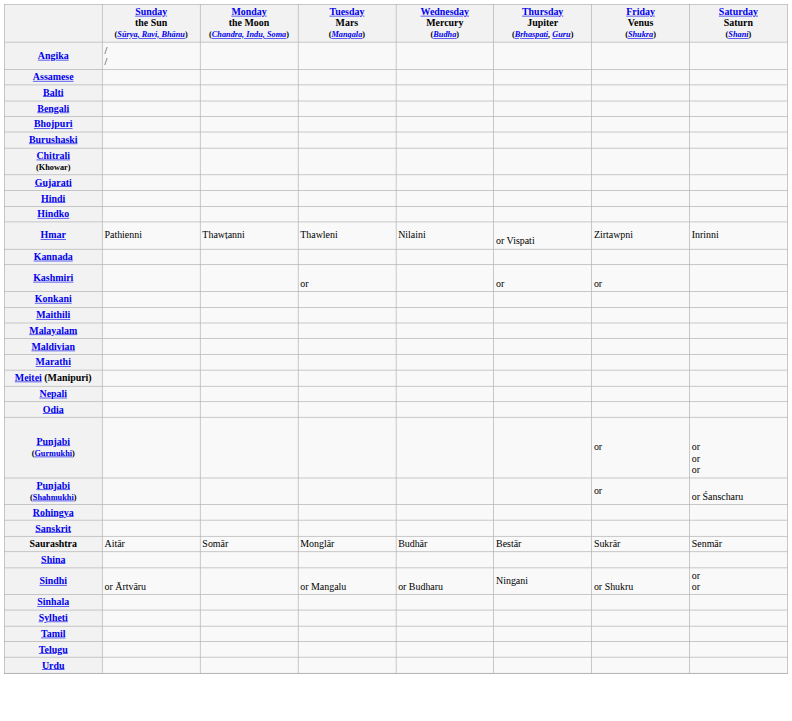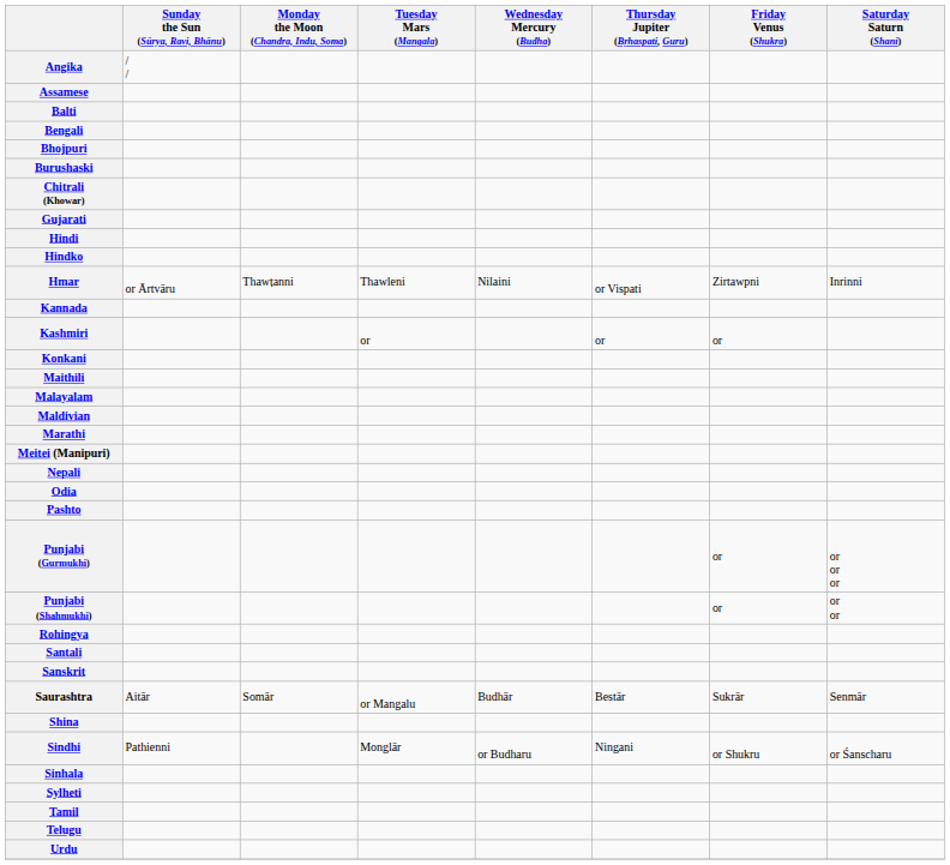 <table cellspacing="1" style="width:100%;" class="wikitable">
 <tr>
 <th style="width:12%;"></th>
 <th style="width:12%;"><a href='#'>Sunday</a><br> the Sun<br><small>(<em><a href='#'>Sūrya, Ravi, Bhānu</a></em>)</small></th>
 <th style="width:12%;"><a href='#'>Monday</a><br> the Moon <br><small>(<em><a href='#'>Chandra, Indu, Soma</a></em>)</small></th>
 <th style="width:12%;"><a href='#'>Tuesday</a><br>Mars<br><small>(<em><a href='#'>Mangala</a></em>)</small></th>
 <th style="width:12%;"><a href='#'>Wednesday</a><br>Mercury<br><small>(<em><a href='#'>Budha</a></em>)</small></th>
 <th style="width:12%;"><a href='#'>Thursday</a><br>Jupiter<br><small>(<em><a href='#'>Bṛhaspati</a>, <a href='#'>Guru</a></em>)</small></th>
 <th style="width:12%;"><a href='#'>Friday</a><br> Venus<br><small>(<em><a href='#'>Shukra</a></em>)</small></th>
 <th style="width:12%;"><a href='#'>Saturday</a><br> Saturn<br><small>(<em><a href='#'>Shani</a></em>)</small></th>
 </tr>
 <tr>
 <th><a href='#'>Angika</a></th>
 <td>/<br>/</td>
 <td><br></td>
 <td><br></td>
 <td><br></td>
 <td><br></td>
 <td><br></td>
 <td><br></td>
 </tr>
 <tr>
 <th><a href='#'>Assamese</a></th>
 <td><br></td>
 <td><br></td>
 <td><br></td>
 <td><br></td>
 <td><br></td>
 <td><br></td>
 <td><br></td>
 </tr>
 <tr>
 <th><a href='#'>Balti</a></th>
 <td><br></td>
 <td><br></td>
 <td><br></td>
 <td><br></td>
 <td><br></td>
 <td><br></td>
 <td><br></td>
 </tr>
 <tr>
 <th><a href='#'>Bengali</a></th>
 <td><br></td>
 <td><br></td>
 <td><br></td>
 <td><br></td>
 <td><br></td>
 <td><br></td>
 <td><br></td>
 </tr>
 <tr>
 <th><a href='#'>Bhojpuri</a></th>
 <td><br></td>
 <td><br></td>
 <td><br></td>
 <td><br></td>
 <td><br></td>
 <td><br></td>
 <td><br></td>
 </tr>
 <tr>
 <th><a href='#'>Burushaski</a></th>
 <td><br></td>
 <td><br></td>
 <td><br></td>
 <td><br></td>
 <td><br></td>
 <td><br></td>
 <td><br></td>
 </tr>
 <tr>
 <th><a href='#'>Chitrali</a><br><small>(Khowar)</small></th>
 <td><br></td>
 <td><br></td>
 <td><br></td>
 <td><br></td>
 <td><br></td>
 <td><br></td>
 <td><br></td>
 </tr>
 <tr>
 <th><a href='#'>Gujarati</a></th>
 <td><br> </td>
 <td><br> </td>
 <td><br> </td>
 <td><br> </td>
 <td><br> </td>
 <td><br> </td>
 <td><br> </td>
 </tr>
 <tr>
 <th><a href='#'>Hindi</a></th>
 <td><br></td>
 <td><br></td>
 <td><br></td>
 <td><br></td>
 <td><br></td>
 <td><br></td>
 <td><br></td>
 </tr>
 <tr>
 <th><a href='#'>Hindko</a></th>
 <td><br></td>
 <td><br></td>
 <td><br></td>
 <td><br></td>
 <td><br></td>
 <td><br></td>
 <td><br></td>
 </tr>
 <tr>
 <th><a href='#'>Hmar</a></th>
-<td>Pathienni</td>
+<td><br> or Ārtvāru </td>
 <td>Thawṭanni</td>
 <td>Thawleni</td>
 <td>Nilaini</td>
 <td><br> or Vispati </td>
 <td>Zirtawpni</td>
 <td>Inrinni</td>
 </tr>
 <tr>
 <th><a href='#'>Kannada</a></th>
 <td><br></td>
 <td><br></td>
 <td><br></td>
 <td><br></td>
 <td><br></td>
 <td><br></td>
 <td><br></td>
 </tr>
 <tr>
 <th><a href='#'>Kashmiri</a></th>
 <td> <br> </td>
 <td> <br> </td>
 <td> <br>  or </td>
 <td> <br> </td>
 <td> <br>  or </td>
 <td> <br>  or </td>
 <td> <br> </td>
 </tr>
 <tr>
 <th><a href='#'>Konkani</a></th>
 <td><br></td>
 <td><br></td>
 <td><br></td>
 <td><br></td>
 <td><br></td>
 <td><br></td>
 <td><br></td>
 </tr>
 <tr>
 <th><a href='#'>Maithili</a></th>
 <td><br></td>
 <td><br></td>
 <td><br></td>
 <td><br></td>
 <td><br></td>
 <td><br></td>
 <td><br></td>
 </tr>
 <tr>
 <th><a href='#'>Malayalam</a></th>
 <td><br> </td>
 <td><br> </td>
 <td><br> </td>
 <td><br> </td>
 <td><br> </td>
 <td><br> </td>
 <td><br> </td>
 </tr>
 <tr>
 <th><a href='#'>Maldivian</a></th>
 <td><br> </td>
 <td><br> </td>
 <td><br> </td>
 <td><br> </td>
 <td><br> </td>
 <td><br> </td>
 <td><br> </td>
 </tr>
 <tr>
 <th><a href='#'>Marathi</a></th>
 <td><br></td>
 <td><br></td>
 <td><br></td>
 <td><br></td>
 <td><br></td>
 <td><br></td>
 <td><br></td>
 </tr>
 <tr>
 <th><a href='#'>Meitei</a> (Manipuri)</th>
 <td><br></td>
 <td><br></td>
 <td><br></td>
 <td><br></td>
 <td><br></td>
 <td><br></td>
 <td><br></td>
 </tr>
 <tr>
 <th><a href='#'>Nepali</a></th>
 <td><br></td>
 <td><br></td>
 <td><br></td>
 <td><br></td>
 <td><br></td>
 <td><br></td>
 <td><br></td>
 </tr>
 <tr>
 <th><a href='#'>Odia</a></th>
 <td><br></td>
 <td><br></td>
 <td><br></td>
 <td><br></td>
 <td><br></td>
 <td><br></td>
 <td><br></td>
 </tr>
 <tr>
+<th><a href='#'>Pashto</a></th>
+<td><br></td>
+<td><br></td>
+<td><br></td>
+<td><br></td>
+<td><br></td>
+<td><br></td>
+<td><br></td>
+</tr>
+<tr>
 <th><a href='#'>Punjabi</a><br><small>(<a href='#'>Gurmukhi</a>)</small></th>
 <td><br></td>
 <td><br></td>
 <td><br></td>
 <td><br></td>
 <td><br></td>
 <td><br> or <br>  <br> </td>
 <td><br><br>or <br> or <br> or <br></td>
 </tr>
 <tr>
 <th><a href='#'>Punjabi</a><br><small>(<a href='#'>Shahmukhi</a>)</small></th>
 <td><br></td>
 <td><br></td>
 <td><br></td>
 <td><br></td>
 <td><br></td>
 <td>  or<br> </td>
-<td><br> or Śanscharu </td>
+<td>  or<br>  or<br> </td>
 </tr>
 <tr>
 <th><a href='#'>Rohingya</a></th>
 <td></td>
 <td></td>
 <td></td>
 <td></td>
 <td></td>
 <td></td>
 <td></td>
+</tr>
+<tr>
+<th><a href='#'>Santali</a></th>
+<td><br></td>
+<td><br></td>
+<td><br></td>
+<td><br></td>
+<td><br></td>
+<td><br></td>
+<td><br></td>
 </tr>
 <tr>
 <th><a href='#'>Sanskrit</a></th>
 <td><br></td>
 <td><br></td>
 <td><br></td>
 <td><br></td>
 <td><br></td>
 <td><br></td>
 <td><br></td>
 </tr>
 <tr>
 <th>Saurashtra</th>
 <td>Aitār</td>
 <td>Somār</td>
-<td>Monglār</td>
+<td><br> or Mangalu </td>
 <td>Budhār</td>
 <td>Bestār</td>
 <td>Sukrār</td>
 <td>Senmār</td>
 </tr>
 <tr>
 <th><a href='#'>Shina</a></th>
 <td><br></td>
 <td><br></td>
 <td><br></td>
 <td><br></td>
 <td><br></td>
 <td><br></td>
 <td><br></td>
 </tr>
 <tr>
 <th><a href='#'>Sindhi</a></th>
-<td><br> or Ārtvāru </td>
+<td>Pathienni</td>
 <td><br></td>
-<td><br> or Mangalu </td>
+<td>Monglār</td>
 <td><br> or Budharu </td>
 <td>Ningani</td>
 <td><br> or Shukru </td>
-<td>  or<br>  or<br> </td>
+<td><br> or Śanscharu </td>
 </tr>
 <tr>
 <th><a href='#'>Sinhala</a></th>
 <td> <br></td>
 <td> <br></td>
 <td> <br></td>
 <td> <br></td>
 <td> <br></td>
 <td> <br></td>
 <td> <br></td>
 </tr>
 <tr>
 <th><a href='#'>Sylheti</a></th>
 <td> <br></td>
 <td> <br></td>
 <td> <br></td>
 <td> <br></td>
 <td> <br></td>
 <td> <br></td>
 <td> <br></td>
 </tr>
 <tr>
 <th><a href='#'>Tamil</a></th>
 <td><br> </td>
 <td><br> </td>
 <td><br> </td>
 <td><br> </td>
 <td><br> </td>
 <td><br> </td>
 <td><br> </td>
 </tr>
 <tr>
 <th><a href='#'>Telugu</a></th>
 <td><br> </td>
 <td><br> </td>
 <td><br></td>
 <td><br></td>
 <td><br></td>
 <td><br></td>
 <td><br></td>
 </tr>
 <tr>
 <th><a href='#'>Urdu</a></th>
 <td><br></td>
 <td><br></td>
 <td><br></td>
 <td><br></td>
 <td><br></td>
 <td><br></td>
 <td><br></td>
 </tr>
 <tr>
 </tr>
 </table>
